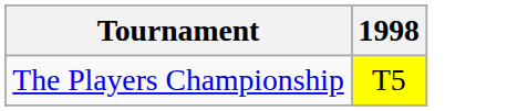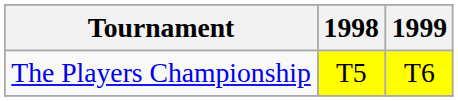 <table class="wikitable" style="font-size:95%;text-align:center;">
 <tr>
 <th>Tournament</th>
 <th>1998</th>
+<th>1999</th>
 </tr>
 <tr>
 <td align=left><a href='#'>The Players Championship</a></td>
 <td style="background:yellow;">T5</td>
+<td style="background:yellow;">T6</td>
 </tr>
 </table>
